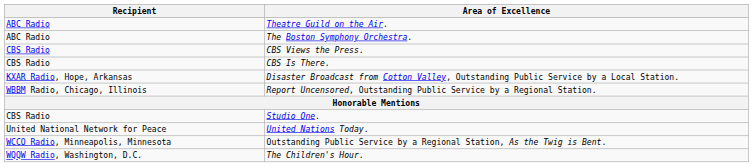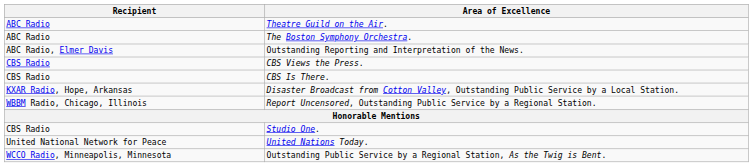 <table class="wikitable" style="width:95%">
 <tr bgcolor="#CCCCCC">
 <th width=35%>Recipient</th>
 <th width=65%>Area of Excellence</th>
 </tr>
 <tr>
 <td rowspan="1"><a href='#'>ABC Radio</a></td>
 <td><em><a href='#'>Theatre Guild on the Air</a></em>.</td>
 </tr>
 <tr>
 <td rowspan="1">ABC Radio</td>
 <td><em>The <a href='#'>Boston Symphony Orchestra</a></em>.</td>
+</tr>
+<tr>
+<td rowspan="1">ABC Radio, <a href='#'>Elmer Davis</a></td>
+<td>Outstanding Reporting and Interpretation of the News.</td>
 </tr>
 <tr>
 <td rowspan="1"><a href='#'>CBS Radio</a></td>
 <td><em>CBS Views the Press</em>.</td>
 </tr>
 <tr>
 <td rowspan="1">CBS Radio</td>
 <td><em>CBS Is There</em>.</td>
 </tr>
 <tr>
 <td rowspan="1"><a href='#'>KXAR Radio</a>, Hope, Arkansas</td>
 <td><em>Disaster Broadcast from <a href='#'>Cotton Valley</a></em>, Outstanding Public Service by a Local Station.</td>
 </tr>
 <tr>
 <td rowspan="1"><a href='#'>WBBM</a> Radio, Chicago, Illinois</td>
 <td><em>Report Uncensored</em>, Outstanding Public Service by a Regional Station.</td>
 </tr>
 <tr>
 <th colspan="2">Honorable Mentions</th>
 </tr>
 <tr>
 <td rowspan="1">CBS Radio</td>
 <td><em><a href='#'>Studio One</a></em>.</td>
 </tr>
 <tr>
 <td rowspan="1">United National Network for Peace</td>
 <td><em><a href='#'>United Nations</a> Today</em>.</td>
 </tr>
 <tr>
 <td rowspan="1"><a href='#'>WCCO Radio</a>, Minneapolis, Minnesota</td>
 <td>Outstanding Public Service by a Regional Station, <em>As the Twig is Bent</em>.</td>
 </tr>
-<tr>
-<td rowspan="1"><a href='#'>WQQW Radio</a>, Washington, D.C.</td>
-<td><em>The Children's Hour</em>.</td>
-</tr>
 </table>
